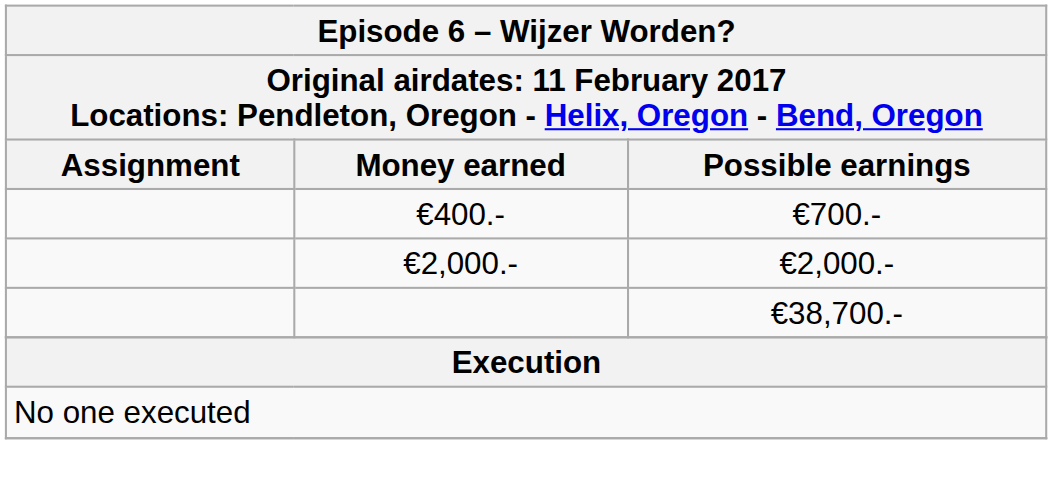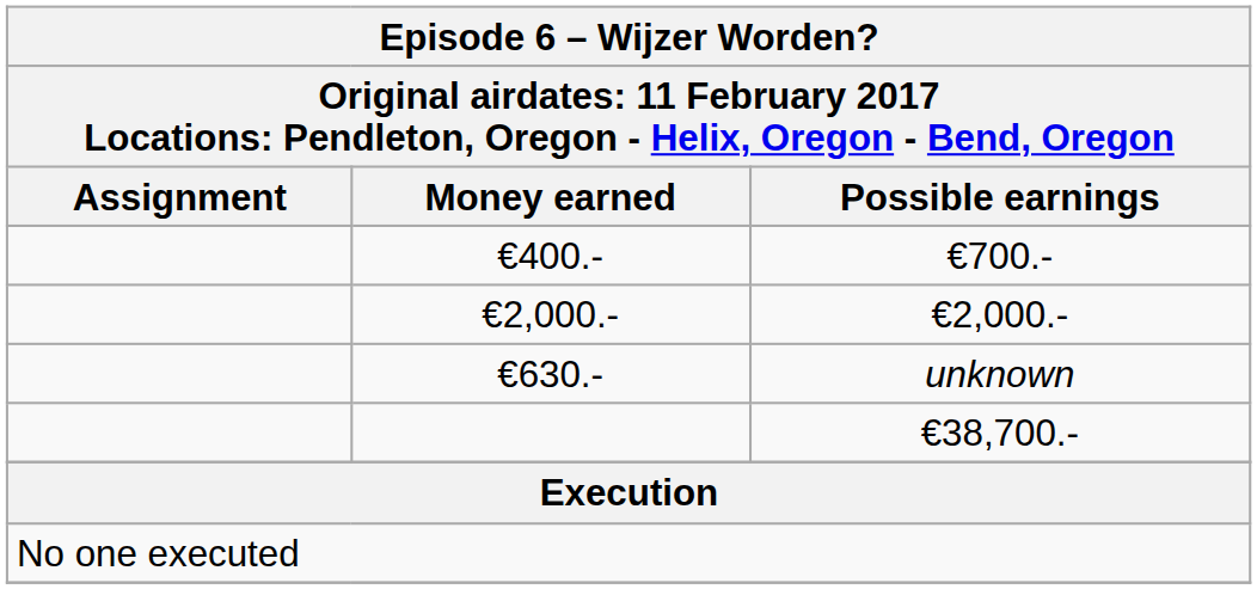 <table class="wikitable" style="font-size: 95%; margin: 10px" align="right" width="40%">
 <tr>
 <th colspan=3>Episode 6 – Wijzer Worden?</th>
 </tr>
 <tr>
 <th colspan=3>Original airdates: 11 February 2017<br>Locations: Pendleton, Oregon - <a href='#'>Helix, Oregon</a> - <a href='#'>Bend, Oregon</a></th>
 </tr>
 <tr>
 <th>Assignment</th>
 <th>Money earned</th>
 <th>Possible earnings</th>
 </tr>
 <tr>
 <td></td>
 <td align="center">€400.-</td>
 <td align="center">€700.-</td>
 </tr>
 <tr>
 <td></td>
 <td align="center">€2,000.-</td>
 <td align="center">€2,000.-</td>
 </tr>
 <tr>
+<td></td>
+<td align="center">€630.-</td>
+<td align="center"><em>unknown</em></td>
+</tr>
+<tr>
 <td><strong></strong></td>
 <td align="center"><strong></strong></td>
 <td align="center">€38,700.-</td>
 </tr>
 <tr>
 </tr>
 <tr>
 <th colspan=3>Execution</th>
 </tr>
 <tr>
 <td colspan=3>No one executed</td>
 </tr>
 <tr>
 </tr>
 </table>
